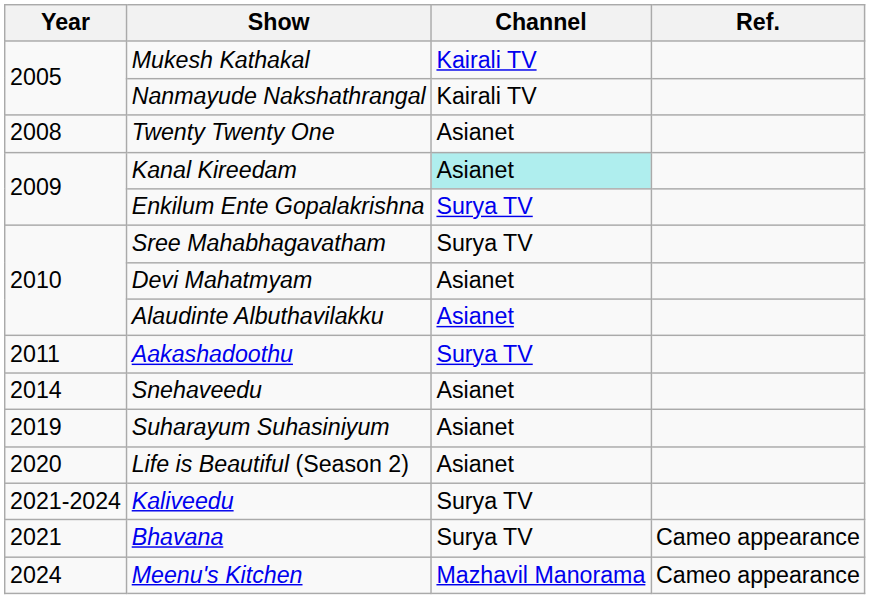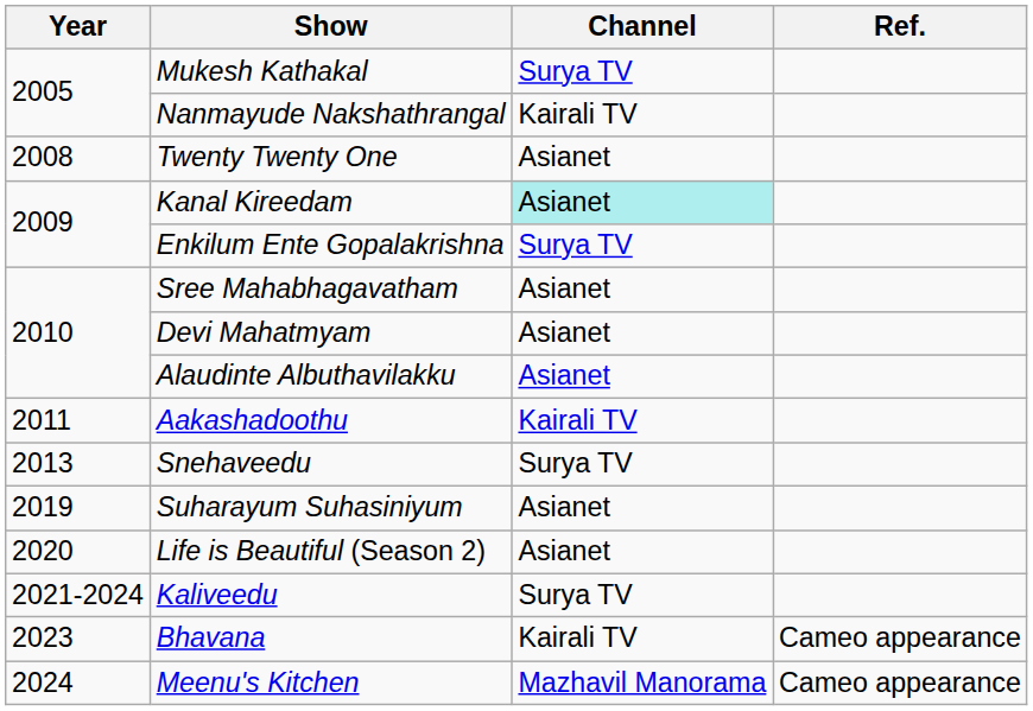 <table class="wikitable sortable">
 <tr>
 <th>Year</th>
 <th>Show</th>
 <th>Channel</th>
 <th>Ref.</th>
 </tr>
 <tr>
 <td rowspan="2">2005</td>
 <td><em>Mukesh Kathakal</em></td>
-<td><a href='#'>Kairali TV</a></td>
+<td><a href='#'>Surya TV</a></td>
 <td></td>
 </tr>
 <tr>
 <td><em>Nanmayude Nakshathrangal</em></td>
 <td>Kairali TV</td>
 <td></td>
 </tr>
 <tr>
 <td>2008</td>
 <td><em>Twenty Twenty One</em></td>
 <td>Asianet</td>
 <td></td>
 </tr>
 <tr>
 <td rowspan="2">2009</td>
 <td><em>Kanal Kireedam</em></td>
 <td style="background: paleturquoise;">Asianet</td>
 <td></td>
 </tr>
 <tr>
 <td><em>Enkilum Ente Gopalakrishna</em></td>
 <td><a href='#'>Surya TV</a></td>
 <td></td>
 </tr>
 <tr>
 <td rowspan="3">2010</td>
 <td><em>Sree Mahabhagavatham</em></td>
-<td>Surya TV</td>
+<td>Asianet</td>
 <td></td>
 </tr>
 <tr>
 <td><em>Devi Mahatmyam</em></td>
 <td>Asianet</td>
 <td></td>
 </tr>
 <tr>
 <td><em>Alaudinte Albuthavilakku</em></td>
 <td><a href='#'>Asianet</a></td>
 <td></td>
 </tr>
 <tr>
 <td>2011</td>
 <td><em><a href='#'>Aakashadoothu</a></em></td>
-<td><a href='#'>Surya TV</a></td>
+<td><a href='#'>Kairali TV</a></td>
 <td></td>
 </tr>
 <tr>
-<td>2014</td>
+<td>2013</td>
 <td><em>Snehaveedu</em></td>
-<td>Asianet</td>
+<td>Surya TV</td>
 <td></td>
 </tr>
 <tr>
 <td>2019</td>
 <td><em>Suharayum Suhasiniyum</em></td>
 <td>Asianet</td>
 <td></td>
 </tr>
 <tr>
 <td>2020</td>
 <td><em>Life is Beautiful</em> (Season 2)</td>
 <td>Asianet</td>
 <td></td>
 </tr>
 <tr>
 <td>2021-2024</td>
 <td><em><a href='#'>Kaliveedu</a></em></td>
 <td>Surya TV</td>
 <td></td>
 </tr>
 <tr>
-<td>2021</td>
+<td>2023</td>
 <td><a href='#'><em>Bhavana</em></a></td>
-<td>Surya TV</td>
+<td>Kairali TV</td>
 <td>Cameo appearance</td>
 </tr>
 <tr>
 <td>2024</td>
 <td><a href='#'><em>Meenu's Kitchen</em></a></td>
 <td><a href='#'>Mazhavil Manorama</a></td>
 <td>Cameo appearance</td>
 </tr>
 </table>
